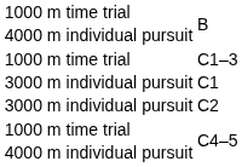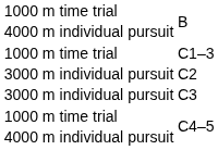 <table>
 <tr>
 <td>1000 m time trial</td>
 <td rowspan=2>B</td>
 <td></td>
 <td nowrap></td>
 <td nowrap></td>
 </tr>
 <tr>
 <td>4000 m individual pursuit</td>
 <td></td>
 <td></td>
 <td></td>
 </tr>
 <tr>
 <td>1000 m time trial</td>
 <td>C1–3</td>
 <td></td>
 <td></td>
 <td></td>
 </tr>
 <tr>
 <td>3000 m individual pursuit</td>
-<td>C1</td>
-<td></td>
+<td>C2</td>
+<td nowrap></td>
 <td></td>
 <td></td>
 </tr>
 <tr>
-<td>3000 m individual pursuit</td>
-<td>C2</td>
-<td nowrap></td>
+<td nowrap>3000 m individual pursuit</td>
+<td>C3</td>
+<td></td>
 <td></td>
 <td></td>
 </tr>
 <tr>
 <td>1000 m time trial</td>
 <td rowspan=2>C4–5</td>
 <td></td>
 <td></td>
 <td></td>
 </tr>
 <tr>
 <td>4000 m individual pursuit</td>
 <td></td>
 <td></td>
 <td></td>
 </tr>
 </table>
